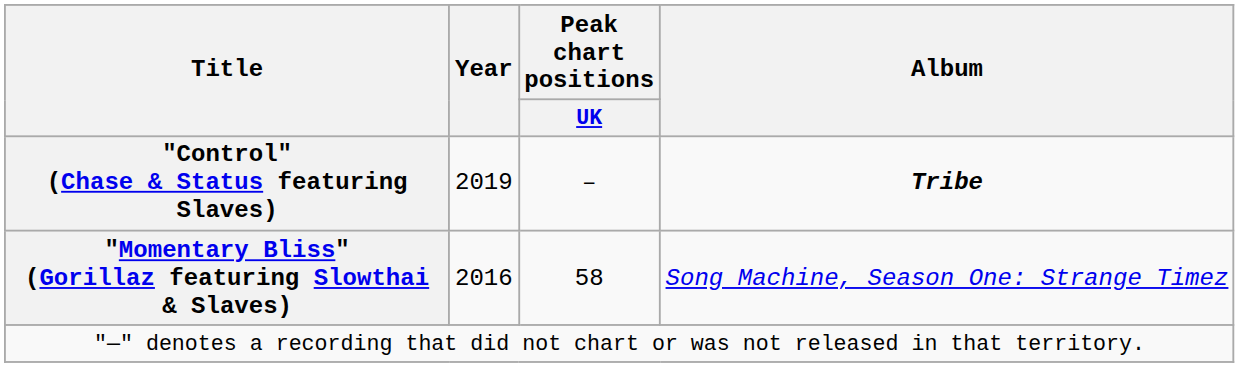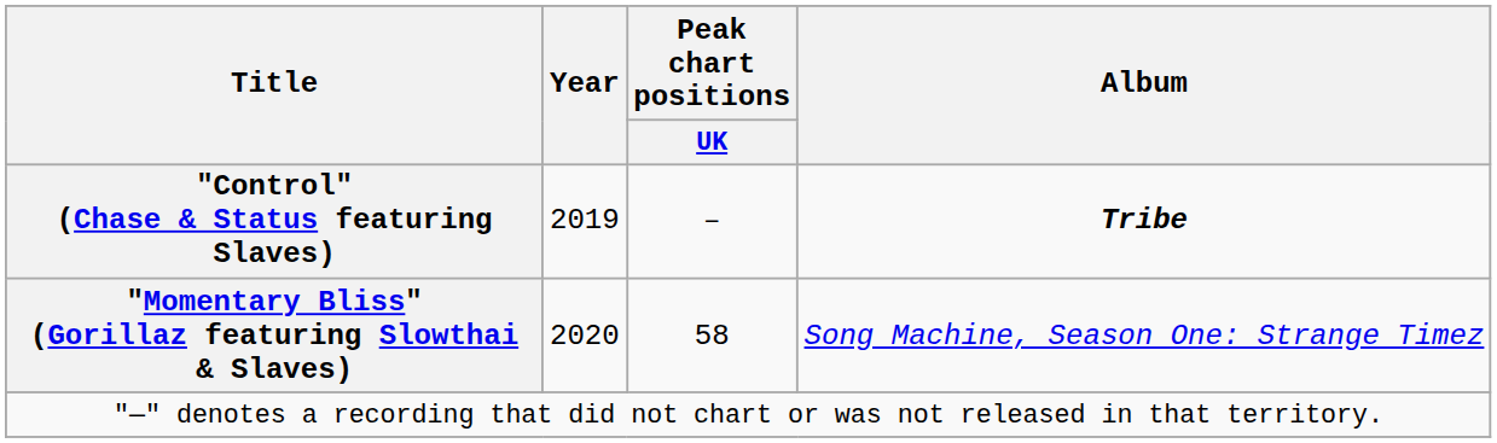 <table class="wikitable plainrowheaders" style="text-align:center;">
 <tr>
 <th scope="col" style="width:18em;" rowspan="2">Title</th>
 <th scope="col" style="width:1em;" rowspan="2">Year</th>
 <th scope="col" colspan="1">Peak<br>chart<br>positions</th>
 <th scope="col" rowspan="2">Album</th>
 </tr>
 <tr>
 <th scope="col" style="width:3em;font-size:90%;"><a href='#'>UK</a><br></th>
 </tr>
 <tr>
 <th scope="row">"Control"<br><span>(<a href='#'>Chase & Status</a> featuring Slaves)</span></th>
 <td>2019</td>
 <td>–</td>
 <td><strong><em>Tribe</em></strong></td>
 </tr>
 <tr>
 <th scope="row">"<a href='#'>Momentary Bliss</a>"<br><span>(<a href='#'>Gorillaz</a> featuring <a href='#'>Slowthai</a> & Slaves)</span></th>
-<td>2016</td>
+<td>2020</td>
 <td>58</td>
 <td><em><a href='#'>Song Machine, Season One: Strange Timez</a></em></td>
 </tr>
 <tr>
 <td colspan="4" style="font-size:90%">"—" denotes a recording that did not chart or was not released in that territory.</td>
 </tr>
 </table>
